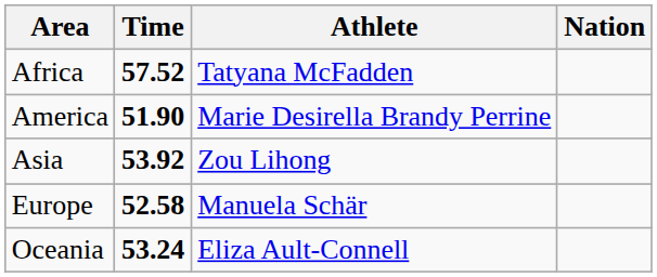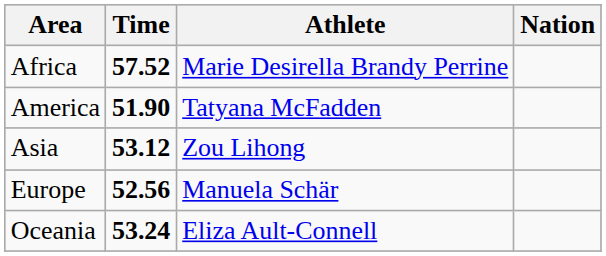 <table class="wikitable">
 <tr>
 <th>Area</th>
 <th>Time</th>
 <th>Athlete</th>
 <th>Nation</th>
 </tr>
 <tr>
 <td>Africa</td>
 <td><strong>57.52</strong></td>
-<td><a href='#'>Tatyana McFadden</a></td>
+<td><a href='#'>Marie Desirella Brandy Perrine</a></td>
 <td></td>
 </tr>
 <tr>
 <td>America</td>
 <td><strong>51.90</strong> </td>
-<td><a href='#'>Marie Desirella Brandy Perrine</a></td>
+<td><a href='#'>Tatyana McFadden</a></td>
 <td></td>
 </tr>
 <tr>
 <td>Asia</td>
-<td><strong>53.92</strong></td>
+<td><strong>53.12</strong></td>
 <td><a href='#'>Zou Lihong</a></td>
 <td></td>
 </tr>
 <tr>
 <td>Europe</td>
-<td><strong>52.58</strong></td>
+<td><strong>52.56</strong></td>
 <td><a href='#'>Manuela Schär</a></td>
 <td></td>
 </tr>
 <tr>
 <td>Oceania</td>
 <td><strong>53.24</strong></td>
 <td><a href='#'>Eliza Ault-Connell</a></td>
 <td></td>
 </tr>
 </table>
